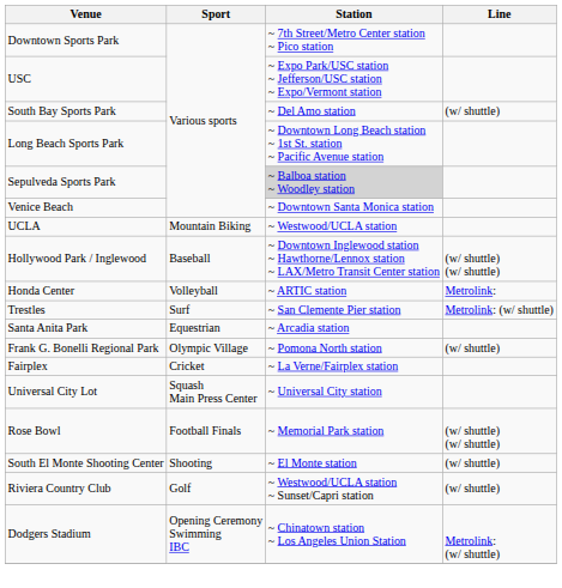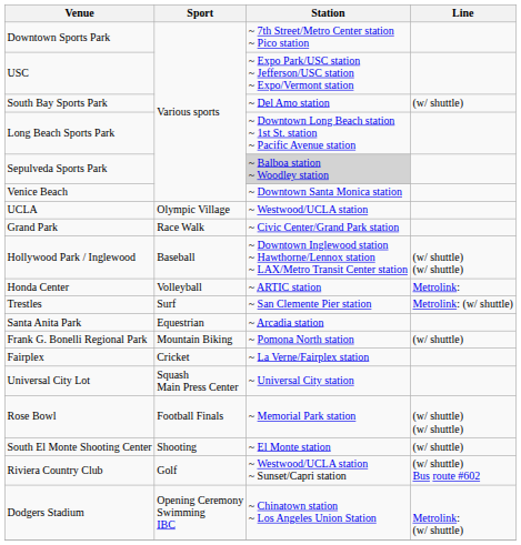 <table class="wikitable plainrowheaders sortable">
 <tr>
 <th>Venue</th>
 <th>Sport</th>
 <th>Station</th>
 <th>Line</th>
 </tr>
 <tr>
 <td>Downtown Sports Park</td>
 <td rowspan="6">Various sports</td>
 <td>~ <a href='#'>7th Street/Metro Center station</a><br>~ <a href='#'>Pico station</a></td>
 <td>    <br>  </td>
 </tr>
 <tr>
 <td>USC</td>
 <td>~ <a href='#'>Expo Park/USC station</a><br>~ <a href='#'>Jefferson/USC station</a><br>~ <a href='#'>Expo/Vermont station</a></td>
 <td></td>
 </tr>
 <tr>
 <td>South Bay Sports Park</td>
 <td>~ <a href='#'>Del Amo station</a></td>
 <td> (w/ shuttle)</td>
 </tr>
 <tr>
 <td>Long Beach Sports Park</td>
 <td>~ <a href='#'>Downtown Long Beach station</a> <br>~ <a href='#'>1st St. station</a><br>~ <a href='#'>Pacific Avenue station</a></td>
 <td></td>
 </tr>
 <tr>
 <td>Sepulveda Sports Park</td>
 <td style="background: lightgrey;">~ <a href='#'>Balboa station</a> <br>~ <a href='#'>Woodley station</a></td>
 <td></td>
 </tr>
 <tr>
 <td>Venice Beach</td>
 <td>~ <a href='#'>Downtown Santa Monica station</a></td>
 <td></td>
 </tr>
 <tr>
 <td>UCLA</td>
-<td>Mountain Biking</td>
+<td>Olympic Village</td>
 <td>~ <a href='#'>Westwood/UCLA station</a></td>
 <td></td>
+</tr>
+<tr>
+<td>Grand Park</td>
+<td>Race Walk</td>
+<td>~ <a href='#'>Civic Center/Grand Park station</a></td>
+<td> </td>
 </tr>
 <tr>
 <td>Hollywood Park / Inglewood</td>
 <td>Baseball</td>
 <td>~ <a href='#'>Downtown Inglewood station</a><br>~ <a href='#'>Hawthorne/Lennox station</a><br>~ <a href='#'>LAX/Metro Transit Center station</a></td>
 <td><br>  (w/ shuttle)<br>   (w/ shuttle)</td>
 </tr>
 <tr>
 <td>Honda Center</td>
 <td>Volleyball</td>
 <td>~ <a href='#'>ARTIC station</a></td>
 <td> <a href='#'>Metrolink</a>: </td>
 </tr>
 <tr>
 <td>Trestles</td>
 <td>Surf</td>
 <td>~ <a href='#'>San Clemente Pier station</a></td>
 <td> <a href='#'>Metrolink</a>:   (w/ shuttle)</td>
 </tr>
 <tr>
 <td>Santa Anita Park</td>
 <td>Equestrian</td>
 <td>~ <a href='#'>Arcadia station</a></td>
 <td></td>
 </tr>
 <tr>
 <td>Frank G. Bonelli Regional Park</td>
-<td>Olympic Village</td>
+<td>Mountain Biking</td>
 <td>~ <a href='#'>Pomona North station</a></td>
 <td> (w/ shuttle)</td>
 </tr>
 <tr>
 <td>Fairplex</td>
 <td>Cricket</td>
 <td>~ <a href='#'>La Verne/Fairplex station</a></td>
 <td></td>
 </tr>
 <tr>
 <td>Universal City Lot</td>
 <td>Squash<br>Main Press Center</td>
 <td>~ <a href='#'>Universal City station</a></td>
 <td></td>
 </tr>
 <tr>
 <td>Rose Bowl</td>
 <td>Football Finals</td>
 <td>~ <a href='#'>Memorial Park station</a></td>
 <td><br>  (w/ shuttle)<br>   (w/ shuttle)</td>
 </tr>
 <tr>
 <td>South El Monte Shooting Center</td>
 <td>Shooting</td>
 <td>~ <a href='#'>El Monte station</a></td>
 <td> (w/ shuttle)</td>
 </tr>
 <tr>
 <td>Riviera Country Club</td>
 <td>Golf</td>
 <td>~ <a href='#'>Westwood/UCLA station</a> <br>~ Sunset/Capri station</td>
-<td> (w/ shuttle)</td>
+<td> (w/ shuttle) <br> <a href='#'>Bus</a> <a href='#'>route #602</a></td>
 </tr>
 <tr>
 <td>Dodgers Stadium</td>
 <td>Opening Ceremony<br>Swimming<br><a href='#'>IBC</a></td>
 <td>~ <a href='#'>Chinatown station</a> <br>~ <a href='#'>Los Angeles Union Station</a></td>
 <td><br>   <br> <a href='#'>Metrolink</a>:  <br>   (w/ shuttle)</td>
 </tr>
 <tr>
 </tr>
 </table>
